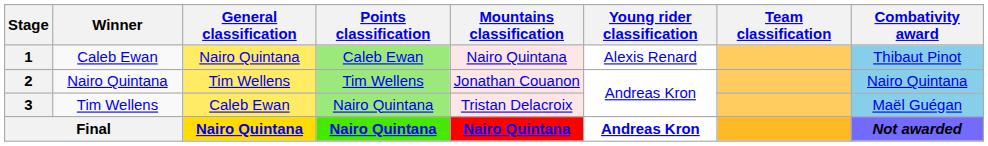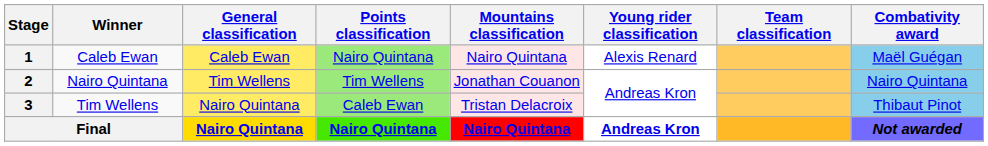 <table class="wikitable" width="99%" style="text-align: center; font-size:smaller;">
 <tr style="background:#efefef;">
 <th style="width:1%;">Stage</th>
 <th style="width:14%;">Winner</th>
 <th style="width:14%;"><a href='#'>General classification</a><br></th>
 <th style="width:14%;"><a href='#'>Points classification</a><br></th>
 <th style="width:14%;"><a href='#'>Mountains classification</a><br></th>
 <th style="width:14%;"><a href='#'>Young rider classification</a><br></th>
 <th style="width:14%;"><a href='#'>Team classification</a></th>
 <th style="width:14%;"><a href='#'>Combativity award</a></th>
 </tr>
 <tr>
 <th>1</th>
 <td><a href='#'>Caleb Ewan</a></td>
-<td style="background:#FFEB64;"><a href='#'>Nairo Quintana</a></td>
-<td style="background:#9CE97B;"><a href='#'>Caleb Ewan</a></td>
+<td style="background:#FFEB64;"><a href='#'>Caleb Ewan</a></td>
+<td style="background:#9CE97B;"><a href='#'>Nairo Quintana</a></td>
 <td style="background:#FFE6E6;"><a href='#'>Nairo Quintana</a></td>
 <td style="background:white;"><a href='#'>Alexis Renard</a></td>
 <td style="background:#FFCD5F;"></td>
-<td style="background:skyblue;"><a href='#'>Thibaut Pinot</a></td>
+<td style="background:skyblue;"><a href='#'>Maël Guégan</a></td>
 </tr>
 <tr>
 <th>2</th>
 <td><a href='#'>Nairo Quintana</a></td>
 <td style="background:#FFEB64;"><a href='#'>Tim Wellens</a></td>
 <td style="background:#9CE97B;"><a href='#'>Tim Wellens</a></td>
 <td style="background:#FFE6E6;"><a href='#'>Jonathan Couanon</a></td>
 <td style="background:white;" rowspan="2"><a href='#'>Andreas Kron</a></td>
 <td style="background:#FFCD5F;"></td>
 <td style="background:skyblue;"><a href='#'>Nairo Quintana</a></td>
 </tr>
 <tr>
 <th>3</th>
 <td><a href='#'>Tim Wellens</a></td>
-<td style="background:#FFEB64;"><a href='#'>Caleb Ewan</a></td>
-<td style="background:#9CE97B;"><a href='#'>Nairo Quintana</a></td>
+<td style="background:#FFEB64;"><a href='#'>Nairo Quintana</a></td>
+<td style="background:#9CE97B;"><a href='#'>Caleb Ewan</a></td>
 <td style="background:#FFE6E6;"><a href='#'>Tristan Delacroix</a></td>
 <td style="background:#FFCD5F;"></td>
-<td style="background:skyblue;"><a href='#'>Maël Guégan</a></td>
+<td style="background:skyblue;"><a href='#'>Thibaut Pinot</a></td>
 </tr>
 <tr>
 <th colspan="2">Final</th>
 <th style="background:#FFDB00;"><a href='#'>Nairo Quintana</a></th>
 <th style="background:#46E800;"><a href='#'>Nairo Quintana</a></th>
 <th style="background:#f00;"><a href='#'>Nairo Quintana</a></th>
 <th style="background:white;"><a href='#'>Andreas Kron</a></th>
 <th style="background:#FFB927;"></th>
 <th style="background:#736aff;"><em>Not awarded</em></th>
 </tr>
 </table>
